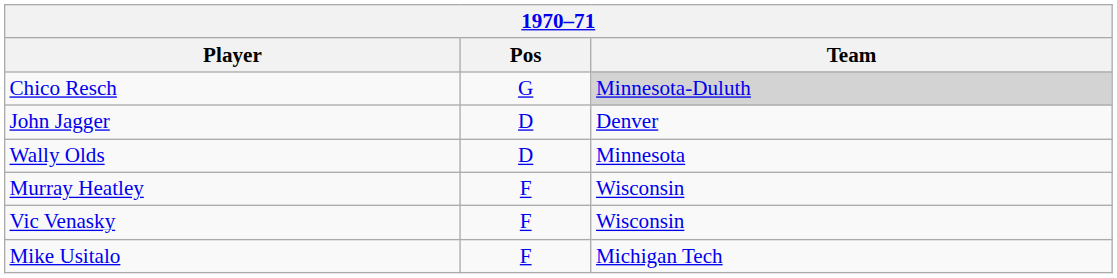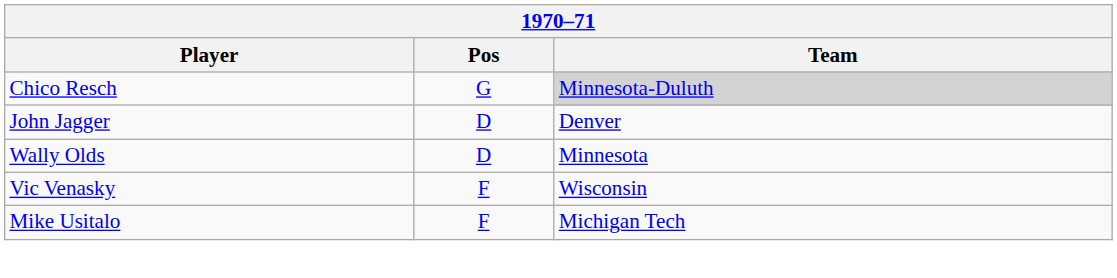 <table class="wikitable" width=95%>
 <tr>
 <th colspan=3><a href='#'>1970–71</a></th>
 </tr>
 <tr>
 <th>Player</th>
 <th>Pos</th>
 <th>Team</th>
 </tr>
 <tr>
 <td><a href='#'>Chico Resch</a></td>
 <td align=center><a href='#'>G</a></td>
 <td style="background: lightgrey;"><a href='#'>Minnesota-Duluth</a></td>
 </tr>
 <tr>
 <td><a href='#'>John Jagger</a></td>
 <td align=center><a href='#'>D</a></td>
 <td><a href='#'>Denver</a></td>
 </tr>
 <tr>
 <td><a href='#'>Wally Olds</a></td>
 <td align=center><a href='#'>D</a></td>
 <td><a href='#'>Minnesota</a></td>
 </tr>
 <tr>
-<td><a href='#'>Murray Heatley</a></td>
-<td align=center><a href='#'>F</a></td>
-<td><a href='#'>Wisconsin</a></td>
-</tr>
-<tr>
 <td><a href='#'>Vic Venasky</a></td>
 <td align=center><a href='#'>F</a></td>
 <td><a href='#'>Wisconsin</a></td>
 </tr>
 <tr>
 <td><a href='#'>Mike Usitalo</a></td>
 <td align=center><a href='#'>F</a></td>
 <td><a href='#'>Michigan Tech</a></td>
 </tr>
 </table>
